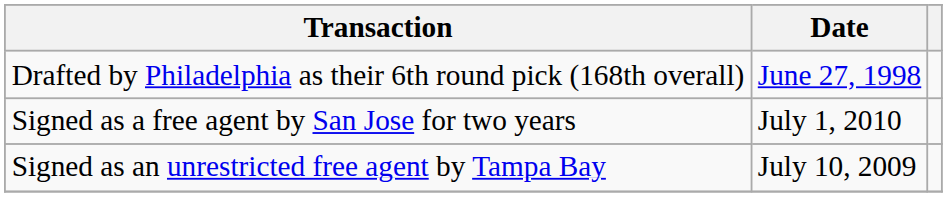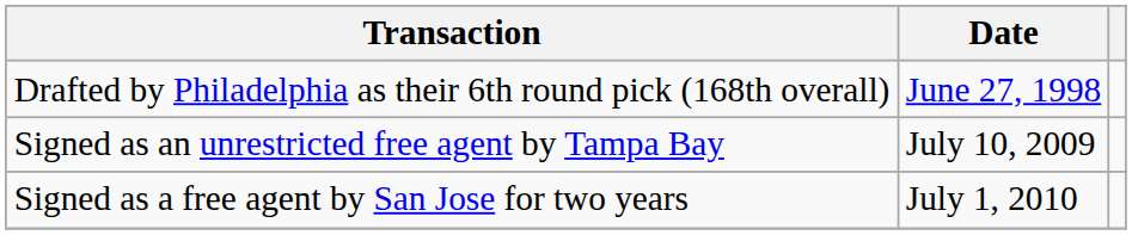 <table class="wikitable">
 <tr>
 <th>Transaction</th>
 <th>Date</th>
 <th></th>
 </tr>
 <tr>
 <td>Drafted by <a href='#'>Philadelphia</a> as their 6th round pick (168th overall)</td>
 <td><a href='#'>June 27, 1998</a></td>
 <td></td>
 </tr>
 <tr>
+<td>Signed as an <a href='#'>unrestricted free agent</a> by <a href='#'>Tampa Bay</a></td>
+<td>July 10, 2009</td>
+<td></td>
+</tr>
+<tr>
 <td>Signed as a free agent by <a href='#'>San Jose</a> for two years</td>
 <td>July 1, 2010</td>
 <td></td>
 </tr>
 <tr>
-<td>Signed as an <a href='#'>unrestricted free agent</a> by <a href='#'>Tampa Bay</a></td>
-<td>July 10, 2009</td>
-<td></td>
-</tr>
-<tr>
 </tr>
 </table>
